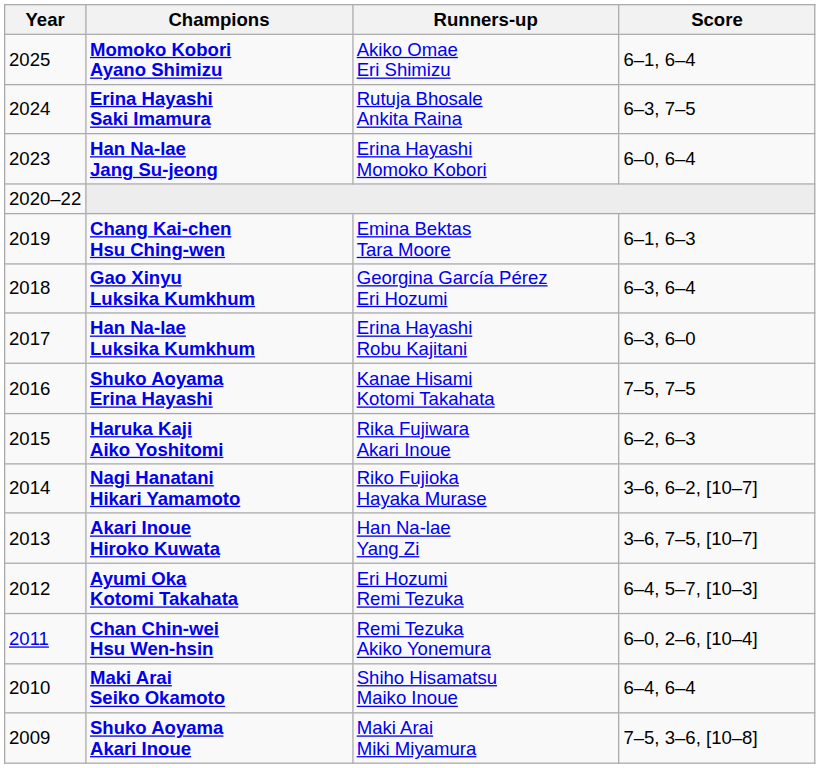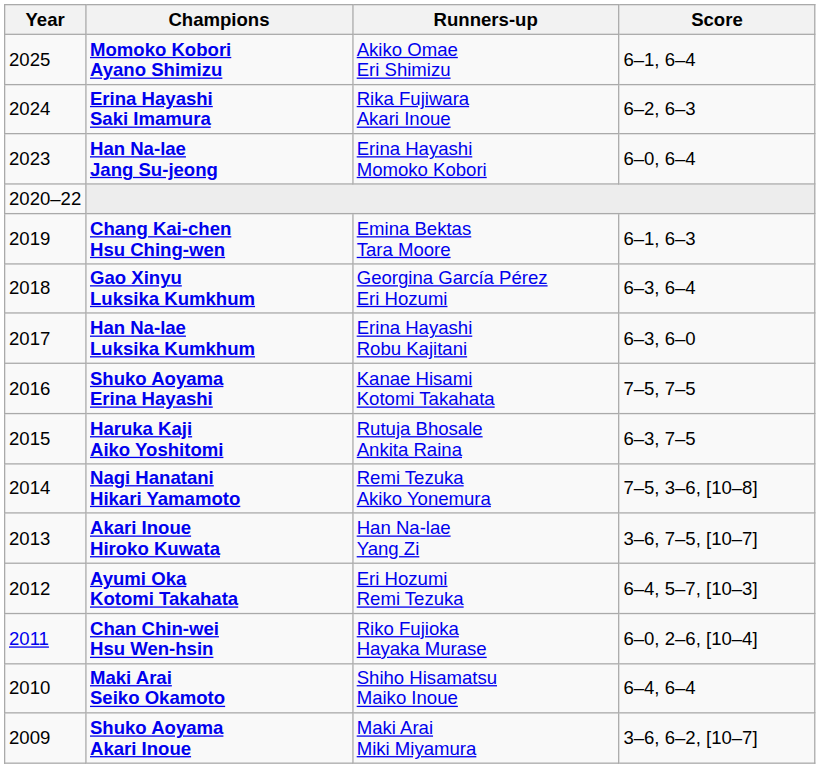 <table class="wikitable" style="font-size:90%">
 <tr>
 <th>Year</th>
 <th width="200">Champions</th>
 <th width="200">Runners-up</th>
 <th width="145">Score</th>
 </tr>
 <tr>
 <td>2025</td>
 <td><strong> <a href='#'>Momoko Kobori</a><br>  <a href='#'>Ayano Shimizu</a></strong></td>
 <td> <a href='#'>Akiko Omae</a><br>  <a href='#'>Eri Shimizu</a></td>
 <td>6–1, 6–4</td>
 </tr>
 <tr>
 <td>2024</td>
 <td> <strong><a href='#'>Erina Hayashi</a></strong> <br>  <strong><a href='#'>Saki Imamura</a></strong></td>
-<td> <a href='#'>Rutuja Bhosale</a> <br>  <a href='#'>Ankita Raina</a></td>
-<td>6–3, 7–5</td>
+<td> <a href='#'>Rika Fujiwara</a> <br>  <a href='#'>Akari Inoue</a></td>
+<td>6–2, 6–3</td>
 </tr>
 <tr>
 <td>2023</td>
 <td> <strong><a href='#'>Han Na-lae</a></strong> <br>  <strong><a href='#'>Jang Su-jeong</a></strong></td>
 <td> <a href='#'>Erina Hayashi</a> <br>  <a href='#'>Momoko Kobori</a></td>
 <td>6–0, 6–4</td>
 </tr>
 <tr>
 <td>2020–22</td>
 <td colspan=3 bgcolor="#ededed"></td>
 </tr>
 <tr>
 <td>2019</td>
 <td> <strong><a href='#'>Chang Kai-chen</a></strong> <br>  <strong><a href='#'>Hsu Ching-wen</a></strong></td>
 <td> <a href='#'>Emina Bektas</a> <br>  <a href='#'>Tara Moore</a></td>
 <td>6–1, 6–3</td>
 </tr>
 <tr>
 <td>2018</td>
 <td> <strong><a href='#'>Gao Xinyu</a></strong> <br>  <strong><a href='#'>Luksika Kumkhum</a></strong></td>
 <td> <a href='#'>Georgina García Pérez</a> <br>  <a href='#'>Eri Hozumi</a></td>
 <td>6–3, 6–4</td>
 </tr>
 <tr>
 <td>2017</td>
 <td> <strong><a href='#'>Han Na-lae</a></strong> <br>  <strong><a href='#'>Luksika Kumkhum</a></strong></td>
 <td> <a href='#'>Erina Hayashi</a> <br>  <a href='#'>Robu Kajitani</a></td>
 <td>6–3, 6–0</td>
 </tr>
 <tr>
 <td>2016</td>
 <td> <strong><a href='#'>Shuko Aoyama</a></strong> <br>  <strong><a href='#'>Erina Hayashi</a></strong></td>
 <td> <a href='#'>Kanae Hisami</a> <br>  <a href='#'>Kotomi Takahata</a></td>
 <td>7–5, 7–5</td>
 </tr>
 <tr>
 <td>2015</td>
 <td> <strong><a href='#'>Haruka Kaji</a></strong> <br>  <strong><a href='#'>Aiko Yoshitomi</a></strong></td>
-<td> <a href='#'>Rika Fujiwara</a> <br>  <a href='#'>Akari Inoue</a></td>
-<td>6–2, 6–3</td>
+<td> <a href='#'>Rutuja Bhosale</a> <br>  <a href='#'>Ankita Raina</a></td>
+<td>6–3, 7–5</td>
 </tr>
 <tr>
 <td>2014</td>
 <td> <strong><a href='#'>Nagi Hanatani</a></strong> <br>  <strong><a href='#'>Hikari Yamamoto</a></strong></td>
-<td> <a href='#'>Riko Fujioka</a> <br>  <a href='#'>Hayaka Murase</a></td>
-<td>3–6, 6–2, [10–7]</td>
+<td> <a href='#'>Remi Tezuka</a> <br>  <a href='#'>Akiko Yonemura</a></td>
+<td>7–5, 3–6, [10–8]</td>
 </tr>
 <tr>
 <td>2013</td>
 <td> <strong><a href='#'>Akari Inoue</a></strong> <br>  <strong><a href='#'>Hiroko Kuwata</a></strong></td>
 <td> <a href='#'>Han Na-lae</a> <br>  <a href='#'>Yang Zi</a></td>
 <td>3–6, 7–5, [10–7]</td>
 </tr>
 <tr>
 <td>2012</td>
 <td> <strong><a href='#'>Ayumi Oka</a></strong> <br>  <strong><a href='#'>Kotomi Takahata</a></strong></td>
 <td> <a href='#'>Eri Hozumi</a> <br>  <a href='#'>Remi Tezuka</a></td>
 <td>6–4, 5–7, [10–3]</td>
 </tr>
 <tr>
 <td><a href='#'>2011</a></td>
 <td> <strong><a href='#'>Chan Chin-wei</a></strong> <br>  <strong><a href='#'>Hsu Wen-hsin</a></strong></td>
-<td> <a href='#'>Remi Tezuka</a> <br>  <a href='#'>Akiko Yonemura</a></td>
+<td> <a href='#'>Riko Fujioka</a> <br>  <a href='#'>Hayaka Murase</a></td>
 <td>6–0, 2–6, [10–4]</td>
 </tr>
 <tr>
 <td>2010</td>
 <td> <strong><a href='#'>Maki Arai</a></strong> <br>  <strong><a href='#'>Seiko Okamoto</a></strong></td>
 <td> <a href='#'>Shiho Hisamatsu</a> <br>  <a href='#'>Maiko Inoue</a></td>
 <td>6–4, 6–4</td>
 </tr>
 <tr>
 <td>2009</td>
 <td> <strong><a href='#'>Shuko Aoyama</a></strong> <br>  <strong><a href='#'>Akari Inoue</a></strong></td>
 <td> <a href='#'>Maki Arai</a> <br>  <a href='#'>Miki Miyamura</a></td>
-<td>7–5, 3–6, [10–8]</td>
+<td>3–6, 6–2, [10–7]</td>
 </tr>
 </table>
